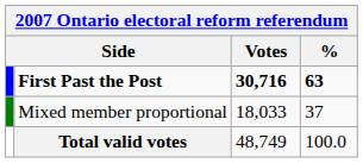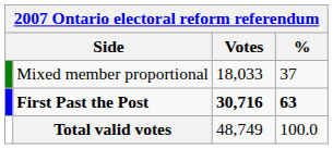 <table class="wikitable" style="font-size: 95%; clear:both">
 <tr style="background-color:#E9E9E9">
 <th colspan=4><a href='#'>2007 Ontario electoral reform referendum</a></th>
 </tr>
 <tr style="background-color:#E9E9E9">
 <th colspan=2 style="width: 130px">Side</th>
 <th style="width: 50px">Votes</th>
 <th style="width: 40px">%</th>
 </tr>
 <tr>
+<td bgcolor="green"></td>
+<td>Mixed member proportional</td>
+<td>18,033</td>
+<td>37</td>
+</tr>
+<tr>
 <td bgcolor="blue"></td>
 <td><strong>First Past the Post</strong></td>
 <td><strong>30,716</strong></td>
 <td><strong>63</strong></td>
-</tr>
-<tr>
-<td bgcolor="green"></td>
-<td>Mixed member proportional</td>
-<td>18,033</td>
-<td>37</td>
 </tr>
 <tr>
 <td bgcolor="white"></td>
 <th>Total valid votes</th>
 <td>48,749</td>
 <td>100.0</td>
 </tr>
 </table>
